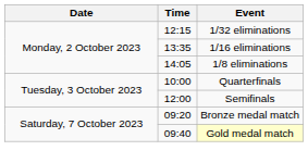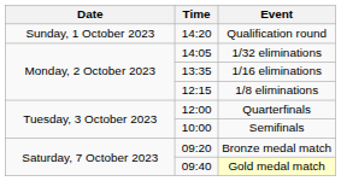 <table class = "wikitable" style="text-align:center;">
 <tr>
 <th width="220">Date</th>
 <th width="50">Time</th>
 <th width="150">Event</th>
 </tr>
 <tr>
+<td>Sunday, 1 October 2023</td>
+<td>14:20</td>
+<td>Qualification round</td>
+</tr>
+<tr>
 <td rowspan="3">Monday, 2 October 2023</td>
-<td>12:15</td>
+<td>14:05</td>
 <td>1/32 eliminations</td>
 </tr>
 <tr>
 <td>13:35</td>
 <td>1/16 eliminations</td>
 </tr>
 <tr>
-<td>14:05</td>
+<td>12:15</td>
 <td>1/8 eliminations</td>
 </tr>
 <tr>
 <td rowspan="2">Tuesday, 3 October 2023</td>
-<td>10:00</td>
+<td>12:00</td>
 <td>Quarterfinals</td>
 </tr>
 <tr>
-<td>12:00</td>
+<td>10:00</td>
 <td>Semifinals</td>
 </tr>
 <tr>
 <td rowspan="2">Saturday, 7 October 2023</td>
 <td>09:20</td>
 <td>Bronze medal match</td>
 </tr>
 <tr>
 <td>09:40</td>
 <td bgcolor=ffffcc>Gold medal match</td>
 </tr>
 </table>
